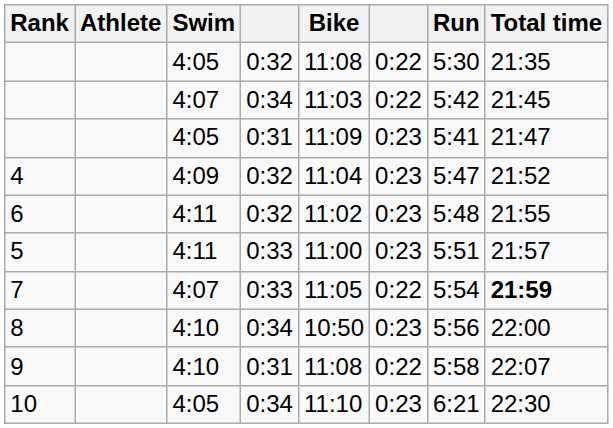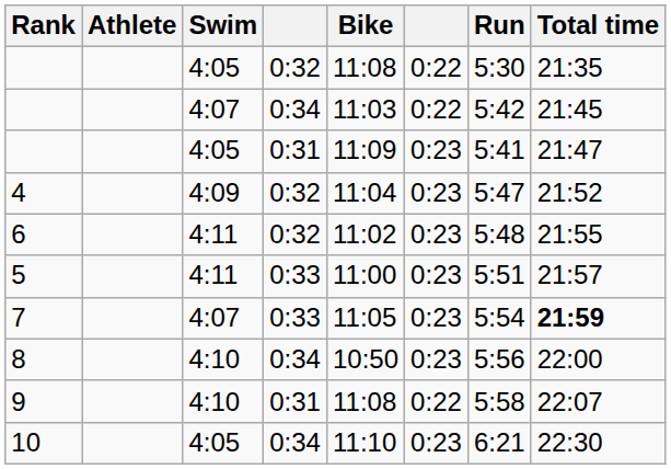 <table class="wikitable sortable">
 <tr>
 <th>Rank</th>
 <th>Athlete</th>
 <th>Swim</th>
 <th></th>
 <th>Bike</th>
 <th></th>
 <th>Run</th>
 <th>Total time</th>
 </tr>
 <tr>
 <td></td>
 <td></td>
 <td>4:05</td>
 <td>0:32</td>
 <td>11:08</td>
 <td>0:22</td>
 <td>5:30</td>
 <td>21:35</td>
 </tr>
 <tr>
 <td></td>
 <td></td>
 <td>4:07</td>
 <td>0:34</td>
 <td>11:03</td>
 <td>0:22</td>
 <td>5:42</td>
 <td>21:45</td>
 </tr>
 <tr>
 <td></td>
 <td></td>
 <td>4:05</td>
 <td>0:31</td>
 <td>11:09</td>
 <td>0:23</td>
 <td>5:41</td>
 <td>21:47</td>
 </tr>
 <tr>
 <td>4</td>
 <td></td>
 <td>4:09</td>
 <td>0:32</td>
 <td>11:04</td>
 <td>0:23</td>
 <td>5:47</td>
 <td>21:52</td>
 </tr>
 <tr>
 <td>6</td>
 <td></td>
 <td>4:11</td>
 <td>0:32</td>
 <td>11:02</td>
 <td>0:23</td>
 <td>5:48</td>
 <td>21:55</td>
 </tr>
 <tr>
 <td>5</td>
 <td></td>
 <td>4:11</td>
 <td>0:33</td>
 <td>11:00</td>
 <td>0:23</td>
 <td>5:51</td>
 <td>21:57</td>
 </tr>
 <tr>
 <td>7</td>
 <td></td>
 <td>4:07</td>
 <td>0:33</td>
 <td>11:05</td>
-<td>0:22</td>
+<td>0:23</td>
 <td>5:54</td>
 <td><strong>21:59</strong></td>
 </tr>
 <tr>
 <td>8</td>
 <td></td>
 <td>4:10</td>
 <td>0:34</td>
 <td>10:50</td>
 <td>0:23</td>
 <td>5:56</td>
 <td>22:00</td>
 </tr>
 <tr>
 <td>9</td>
 <td></td>
 <td>4:10</td>
 <td>0:31</td>
 <td>11:08</td>
 <td>0:22</td>
 <td>5:58</td>
 <td>22:07</td>
 </tr>
 <tr>
 <td>10</td>
 <td></td>
 <td>4:05</td>
 <td>0:34</td>
 <td>11:10</td>
 <td>0:23</td>
 <td>6:21</td>
 <td>22:30</td>
 </tr>
 </table>
